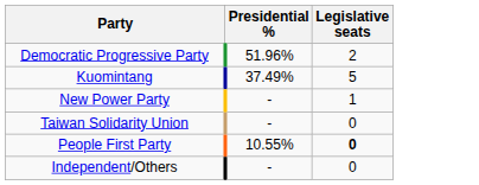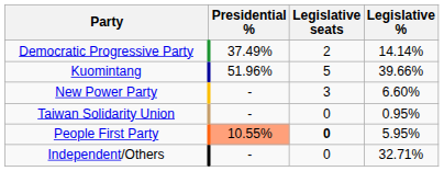 <table class="wikitable" style="text-align:center">
 <tr>
 <th width=240>Party</th>
 <th width=80>Presidential %</th>
 <th width=80>Legislative seats</th>
+<th width=80>Legislative %</th>
 </tr>
 <tr>
 <td align=center style="border-right:4px solid #1B9431;" align="center"><a href='#'>Democratic Progressive Party</a></td>
-<td>51.96%</td>
+<td>37.49%</td>
 <td>2</td>
+<td>14.14%</td>
 </tr>
 <tr>
 <td align=center style="border-right:4px solid #000099;" align="center"><a href='#'>Kuomintang</a></td>
-<td>37.49%</td>
+<td>51.96%</td>
 <td>5</td>
+<td>39.66%</td>
 </tr>
 <tr>
 <td align=center style="border-right:4px solid #FBBE01;" align="center"><a href='#'>New Power Party</a></td>
 <td>-</td>
-<td>1</td>
+<td>3</td>
+<td>6.60%</td>
 </tr>
 <tr>
 <td align=center style="border-right:4px solid #C69E6A;" align="center"><a href='#'>Taiwan Solidarity Union</a></td>
 <td>-</td>
 <td>0</td>
+<td>0.95%</td>
 </tr>
 <tr>
 <td align=center style="border-right:4px solid #FF6310;" align="center"><a href='#'>People First Party</a></td>
-<td>10.55%</td>
+<td style="background: lightsalmon;">10.55%</td>
 <td><strong>0</strong></td>
+<td>5.95%</td>
 </tr>
 <tr>
 <td align=center style="border-right:4px solid #000000;" align="center"><a href='#'>Independent</a>/Others</td>
 <td>-</td>
 <td>0</td>
+<td>32.71%</td>
 </tr>
 </table>
